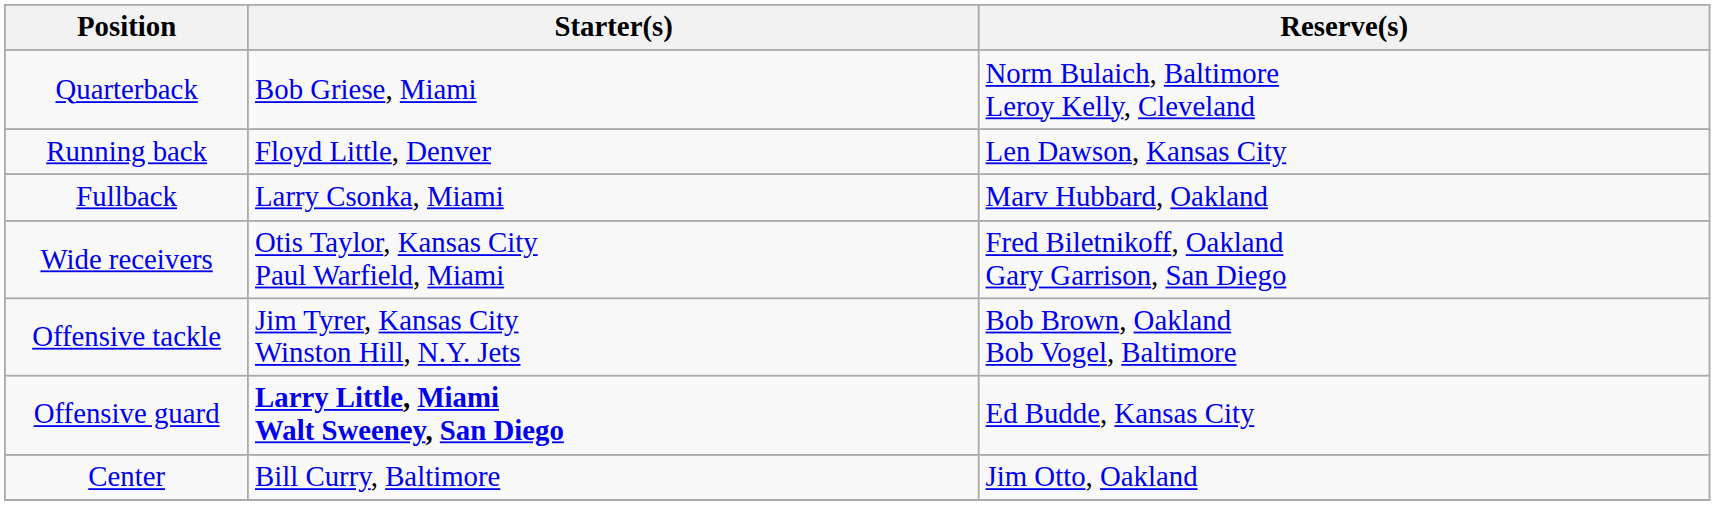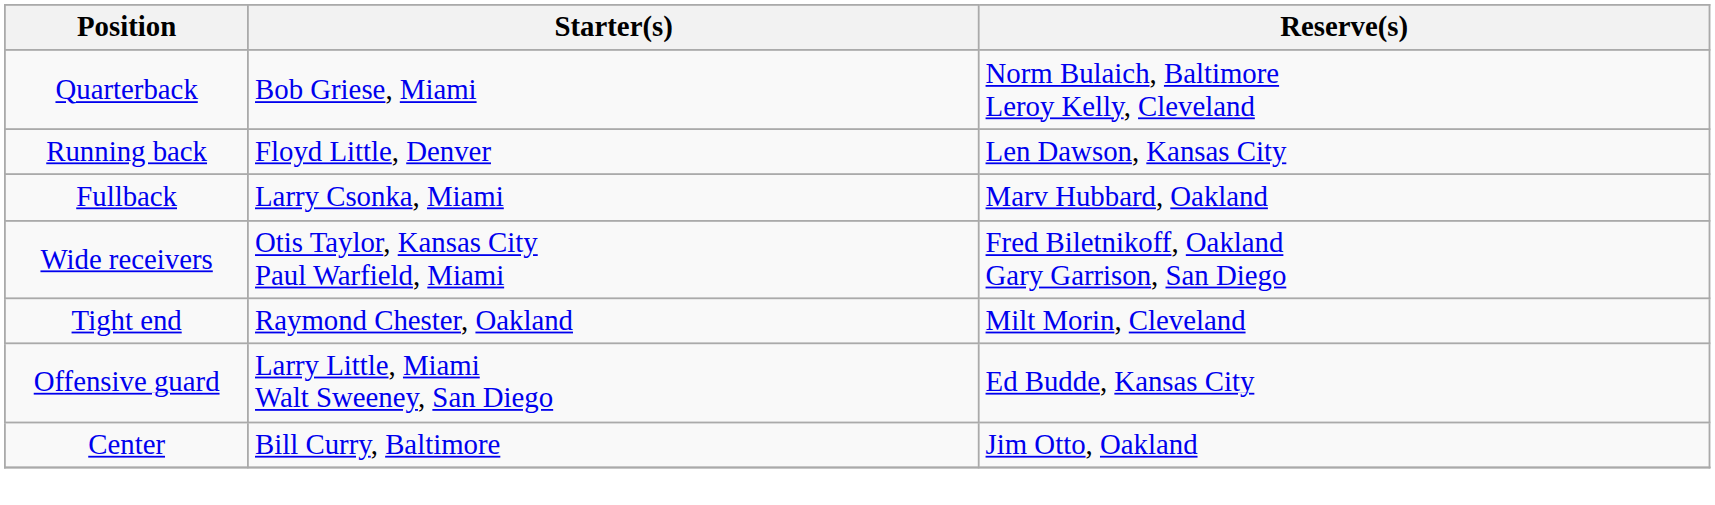 <table class="wikitable" width=75%>
 <tr>
 <th width=10%>Position</th>
 <th width=30%>Starter(s)</th>
 <th width=30%>Reserve(s)</th>
 </tr>
 <tr>
 <td align=center><a href='#'>Quarterback</a></td>
 <td> <a href='#'>Bob Griese</a>, <a href='#'>Miami</a></td>
 <td> <a href='#'>Norm Bulaich</a>, <a href='#'>Baltimore</a><br> <a href='#'>Leroy Kelly</a>, <a href='#'>Cleveland</a></td>
 </tr>
 <tr>
 <td align=center><a href='#'>Running back</a></td>
 <td> <a href='#'>Floyd Little</a>, <a href='#'>Denver</a></td>
 <td> <a href='#'>Len Dawson</a>, <a href='#'>Kansas City</a></td>
 </tr>
 <tr>
 <td align=center><a href='#'>Fullback</a></td>
 <td> <a href='#'>Larry Csonka</a>, <a href='#'>Miami</a></td>
 <td> <a href='#'>Marv Hubbard</a>, <a href='#'>Oakland</a></td>
 </tr>
 <tr>
 <td align=center><a href='#'>Wide receivers</a></td>
 <td> <a href='#'>Otis Taylor</a>, <a href='#'>Kansas City</a><br> <a href='#'>Paul Warfield</a>, <a href='#'>Miami</a></td>
 <td> <a href='#'>Fred Biletnikoff</a>, <a href='#'>Oakland</a><br> <a href='#'>Gary Garrison</a>, <a href='#'>San Diego</a></td>
 </tr>
 <tr>
-<td align=center><a href='#'>Offensive tackle</a></td>
-<td> <a href='#'>Jim Tyrer</a>, <a href='#'>Kansas City</a><br> <a href='#'>Winston Hill</a>, <a href='#'>N.Y. Jets</a></td>
-<td> <a href='#'>Bob Brown</a>, <a href='#'>Oakland</a><br> <a href='#'>Bob Vogel</a>, <a href='#'>Baltimore</a></td>
+<td align=center><a href='#'>Tight end</a></td>
+<td> <a href='#'>Raymond Chester</a>, <a href='#'>Oakland</a></td>
+<td> <a href='#'>Milt Morin</a>, <a href='#'>Cleveland</a></td>
 </tr>
 <tr>
 <td align=center><a href='#'>Offensive guard</a></td>
-<td><strong> <a href='#'>Larry Little</a>, <a href='#'>Miami</a><br> <a href='#'>Walt Sweeney</a>, <a href='#'>San Diego</a></strong></td>
+<td> <a href='#'>Larry Little</a>, <a href='#'>Miami</a><br> <a href='#'>Walt Sweeney</a>, <a href='#'>San Diego</a></td>
 <td> <a href='#'>Ed Budde</a>, <a href='#'>Kansas City</a></td>
 </tr>
 <tr>
 <td align=center><a href='#'>Center</a></td>
 <td> <a href='#'>Bill Curry</a>, <a href='#'>Baltimore</a></td>
 <td> <a href='#'>Jim Otto</a>, <a href='#'>Oakland</a></td>
 </tr>
 <tr>
 </tr>
 </table>
